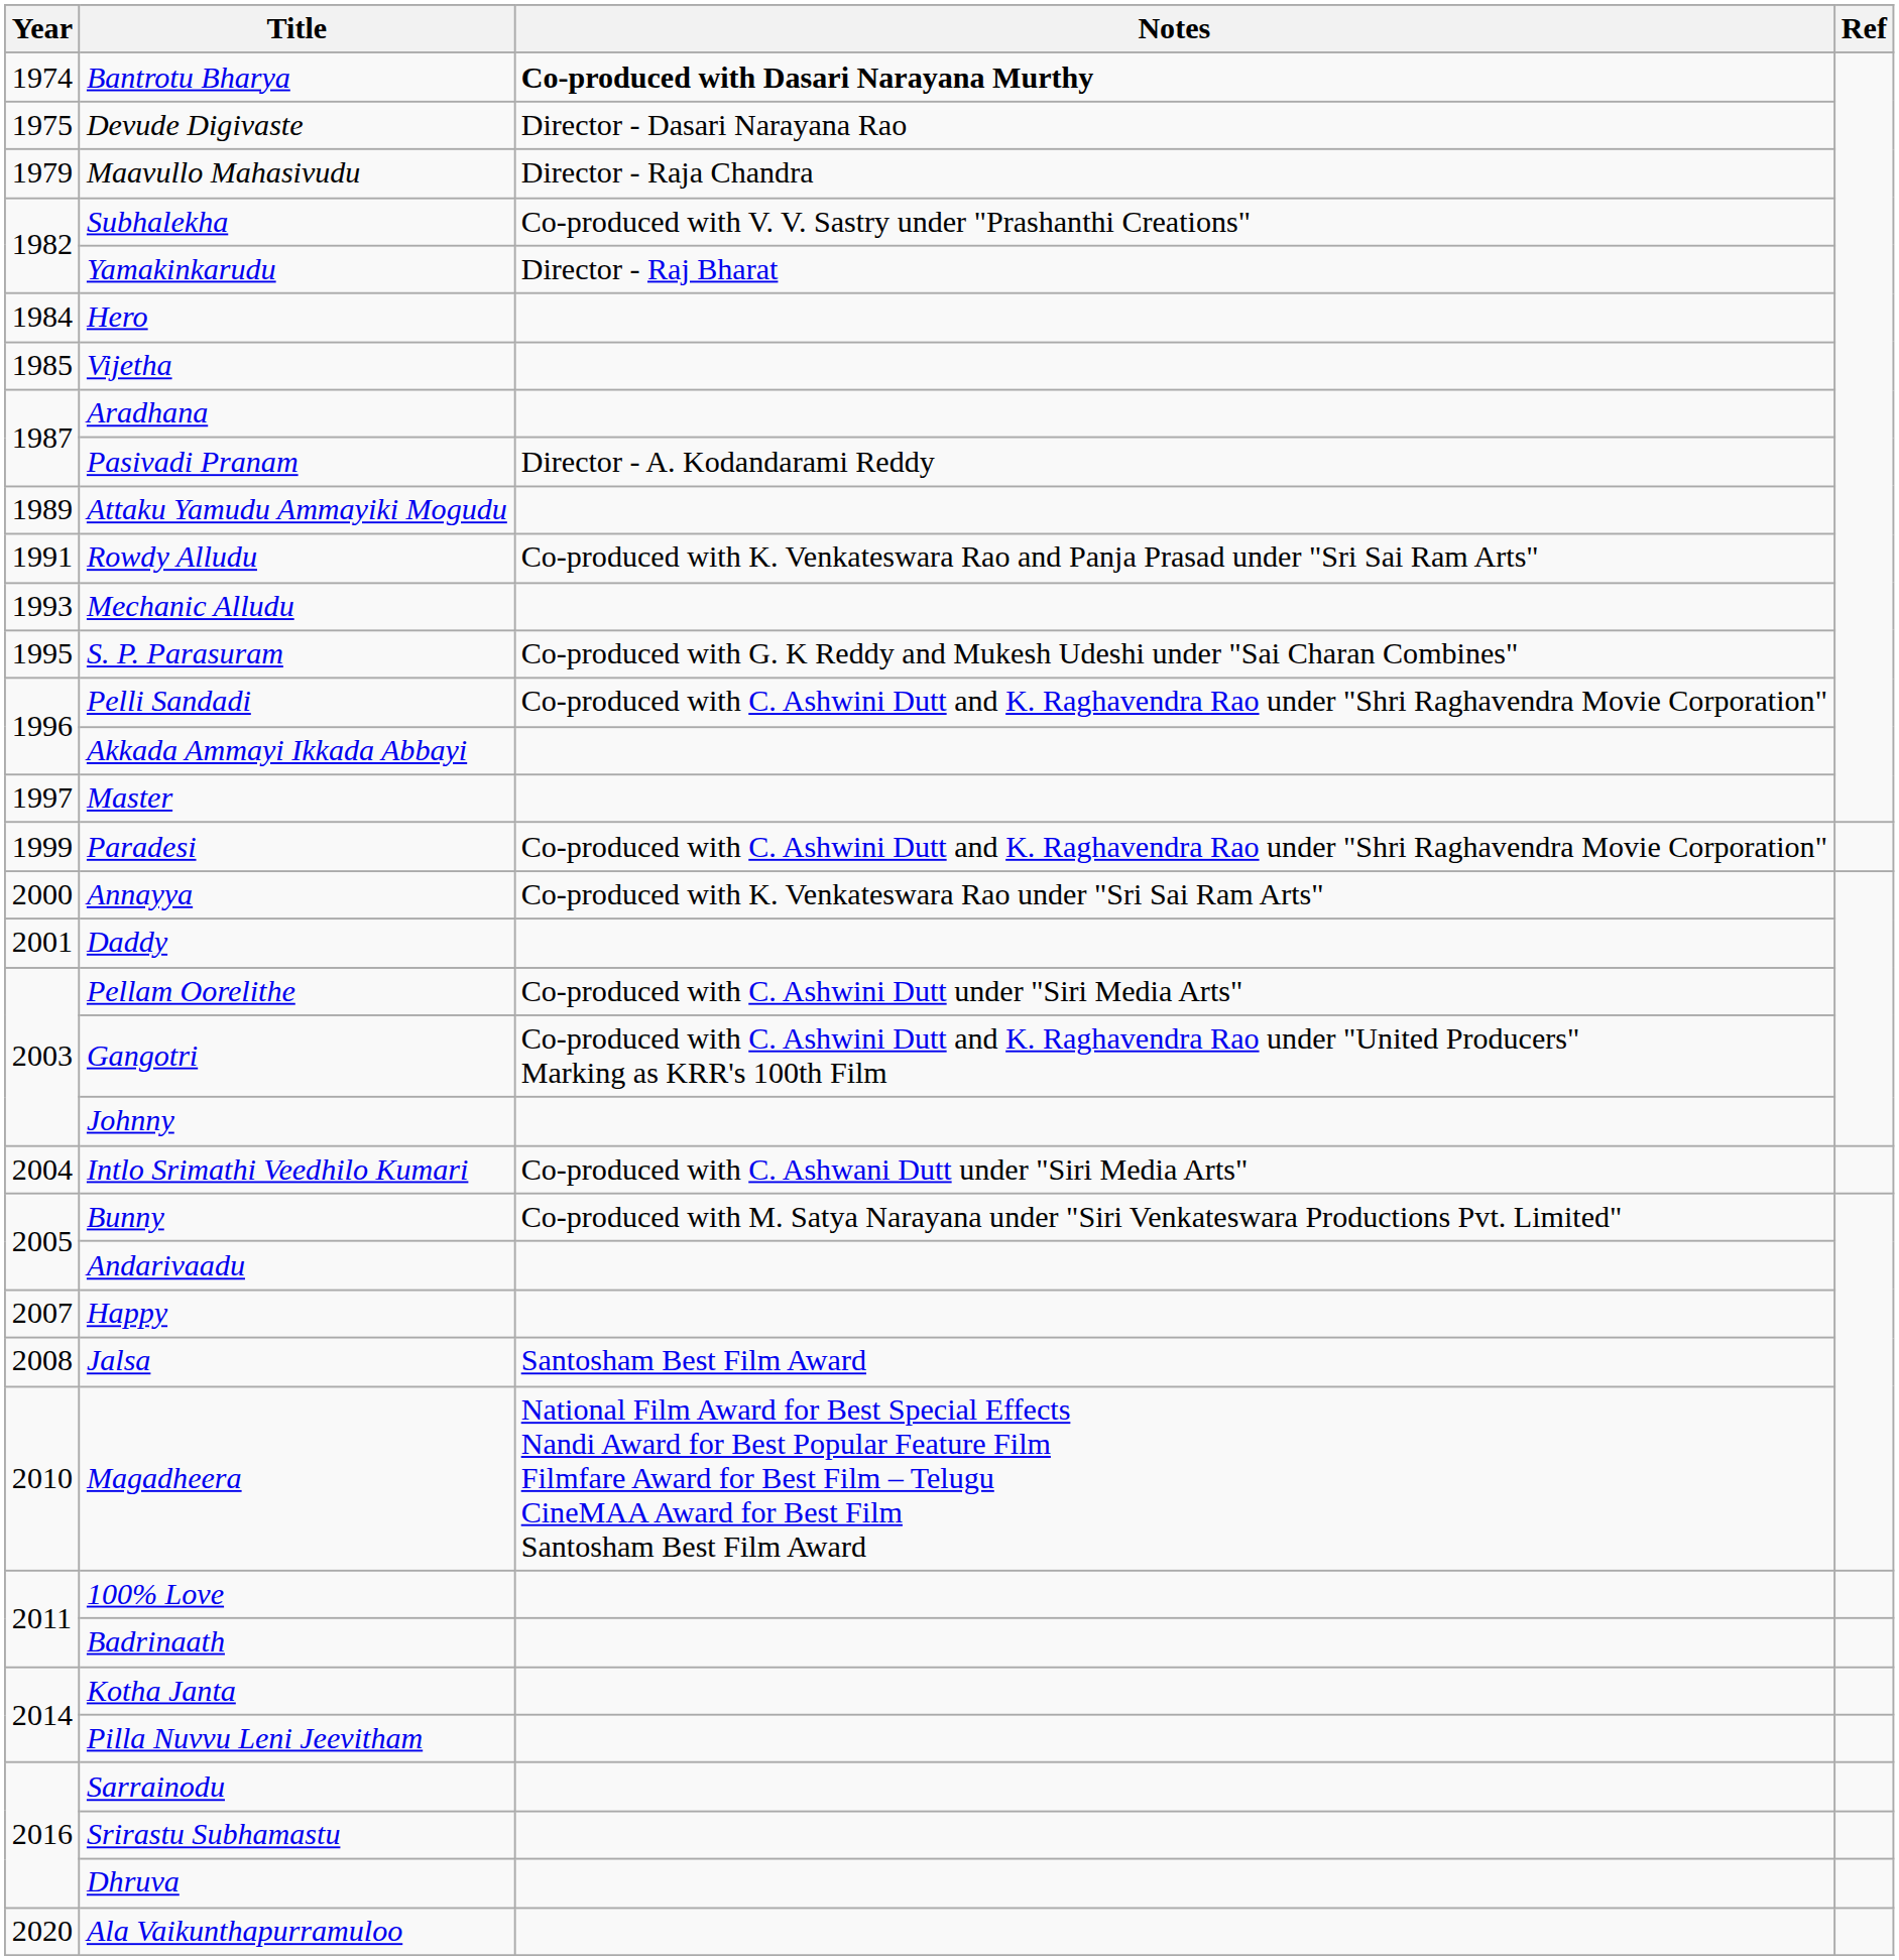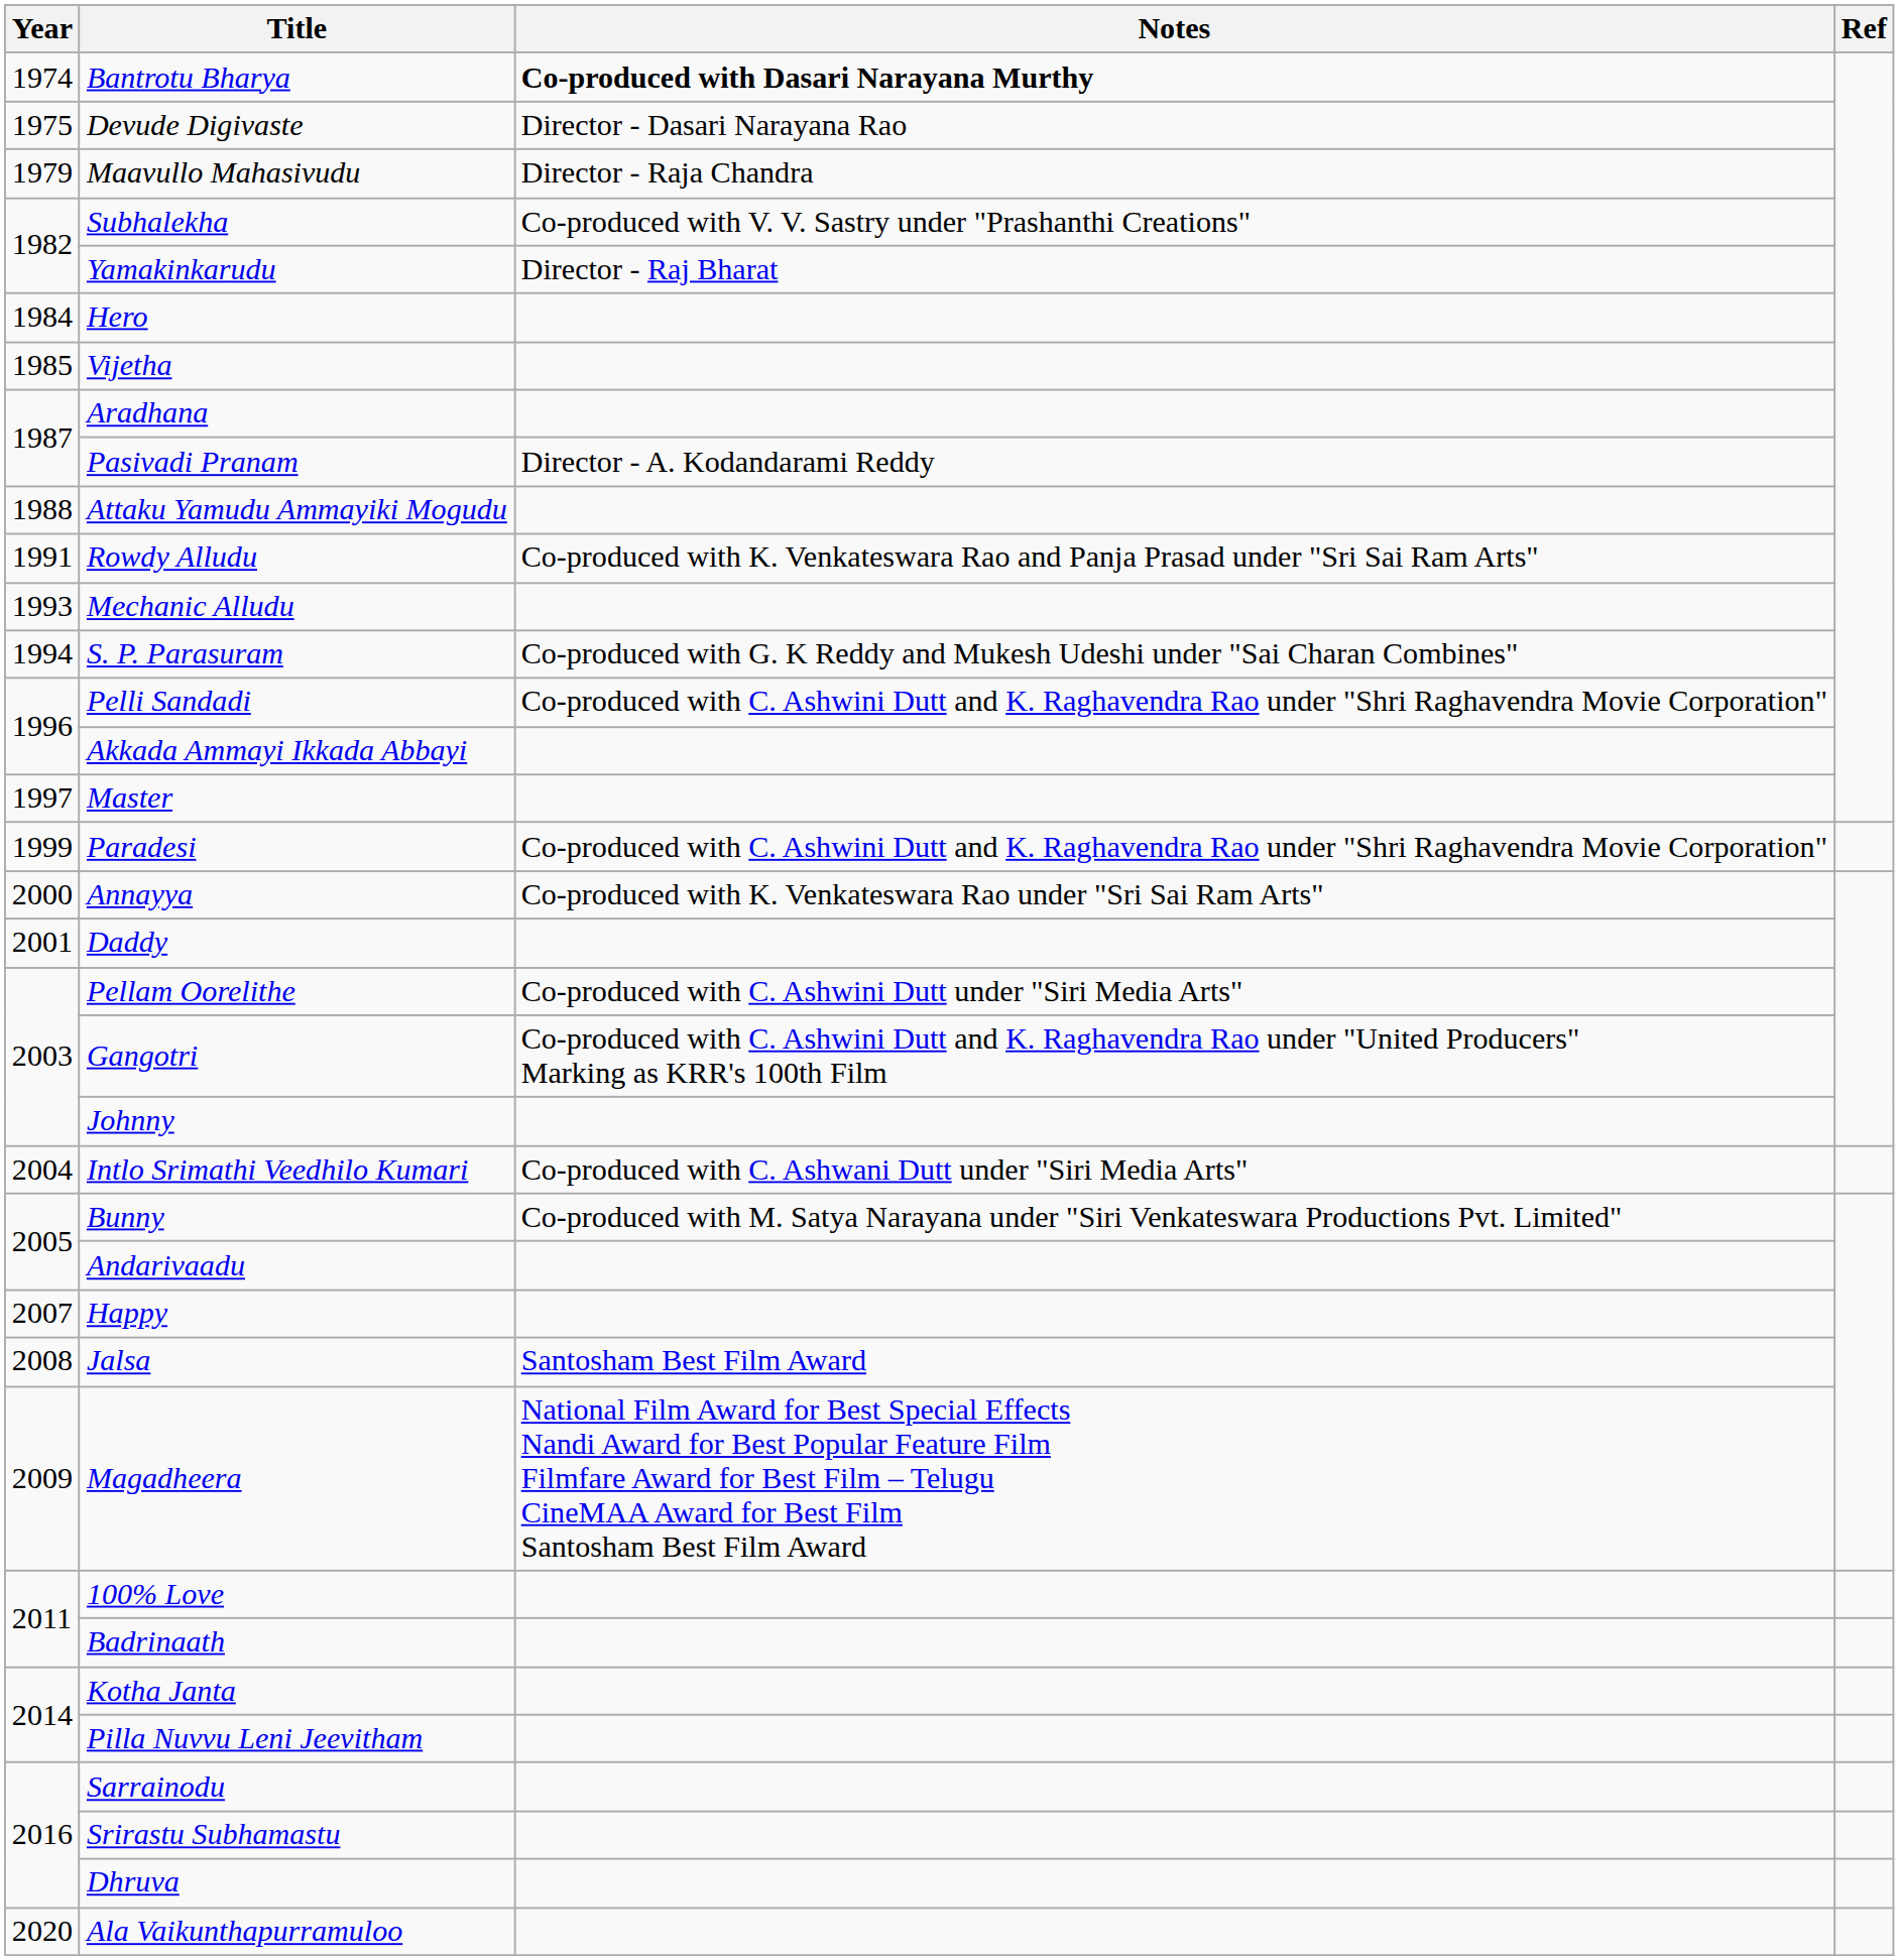 <table class="wikitable sortable">
 <tr>
 <th>Year</th>
 <th>Title</th>
 <th class="unsortable">Notes</th>
 <th>Ref</th>
 </tr>
 <tr>
 <td>1974</td>
 <td><em><a href='#'>Bantrotu Bharya</a></em></td>
 <td><strong>Co-produced with Dasari Narayana Murthy</strong></td>
 <td rowspan="16"></td>
 </tr>
 <tr>
 <td>1975</td>
 <td><em>Devude Digivaste</em></td>
 <td>Director - Dasari Narayana Rao</td>
 </tr>
 <tr>
 <td>1979</td>
 <td><em>Maavullo Mahasivudu</em></td>
 <td>Director - Raja Chandra</td>
 </tr>
 <tr>
 <td rowspan="2">1982</td>
 <td><em><a href='#'>Subhalekha</a></em></td>
 <td>Co-produced with V. V. Sastry under "Prashanthi Creations"</td>
 </tr>
 <tr>
 <td><em><a href='#'>Yamakinkarudu</a></em></td>
 <td>Director -  <a href='#'>Raj Bharat</a></td>
 </tr>
 <tr>
 <td>1984</td>
 <td><em><a href='#'>Hero</a></em></td>
 <td></td>
 </tr>
 <tr>
 <td>1985</td>
 <td><em><a href='#'>Vijetha</a></em></td>
 <td></td>
 </tr>
 <tr>
 <td rowspan="2">1987</td>
 <td><em><a href='#'>Aradhana</a></em></td>
 <td></td>
 </tr>
 <tr>
 <td><em><a href='#'>Pasivadi Pranam</a></em></td>
 <td>Director - A. Kodandarami Reddy</td>
 </tr>
 <tr>
-<td>1989</td>
+<td>1988</td>
 <td><em><a href='#'>Attaku Yamudu Ammayiki Mogudu</a></em></td>
 <td></td>
 </tr>
 <tr>
 <td>1991</td>
 <td><em><a href='#'>Rowdy Alludu</a></em></td>
 <td>Co-produced with K. Venkateswara Rao and Panja Prasad under "Sri Sai Ram Arts"</td>
 </tr>
 <tr>
 <td>1993</td>
 <td><em><a href='#'>Mechanic Alludu</a></em></td>
 <td></td>
 </tr>
 <tr>
-<td>1995</td>
+<td>1994</td>
 <td><em><a href='#'>S. P. Parasuram</a></em></td>
 <td>Co-produced with G. K Reddy and Mukesh Udeshi under "Sai Charan Combines"</td>
 </tr>
 <tr>
 <td rowspan="2">1996</td>
 <td><em><a href='#'>Pelli Sandadi</a></em></td>
 <td>Co-produced with <a href='#'>C. Ashwini Dutt</a> and <a href='#'>K. Raghavendra Rao</a> under "Shri Raghavendra Movie Corporation"</td>
 </tr>
 <tr>
 <td><em><a href='#'>Akkada Ammayi Ikkada Abbayi</a></em></td>
 <td></td>
 </tr>
 <tr>
 <td>1997</td>
 <td><em><a href='#'>Master</a></em></td>
 <td></td>
 </tr>
 <tr>
 <td>1999</td>
 <td><em><a href='#'>Paradesi</a></em></td>
 <td>Co-produced with <a href='#'>C. Ashwini Dutt</a> and <a href='#'>K. Raghavendra Rao</a> under "Shri Raghavendra Movie Corporation"</td>
 <td></td>
 </tr>
 <tr>
 <td>2000</td>
 <td><em><a href='#'>Annayya</a></em></td>
 <td>Co-produced with K. Venkateswara Rao under "Sri Sai Ram Arts"</td>
 <td rowspan="5"></td>
 </tr>
 <tr>
 <td>2001</td>
 <td><em><a href='#'>Daddy</a></em></td>
 <td></td>
 </tr>
 <tr>
 <td rowspan="3">2003</td>
 <td><em><a href='#'>Pellam Oorelithe</a></em></td>
 <td>Co-produced with <a href='#'>C. Ashwini Dutt</a> under "Siri Media Arts"</td>
 </tr>
 <tr>
 <td><em><a href='#'>Gangotri</a></em></td>
 <td>Co-produced with <a href='#'>C. Ashwini Dutt</a> and <a href='#'>K. Raghavendra Rao</a> under "United Producers"<br>Marking as KRR's 100th Film</td>
 </tr>
 <tr>
 <td><em><a href='#'>Johnny</a></em></td>
 <td></td>
 </tr>
 <tr>
 <td>2004</td>
 <td><em><a href='#'>Intlo Srimathi Veedhilo Kumari</a></em></td>
 <td>Co-produced with <a href='#'>C. Ashwani Dutt</a> under "Siri Media Arts"</td>
 <td></td>
 </tr>
 <tr>
 <td rowspan="2">2005</td>
 <td><em><a href='#'>Bunny</a></em></td>
 <td>Co-produced with M. Satya Narayana under "Siri Venkateswara Productions Pvt. Limited"</td>
 <td rowspan="5"></td>
 </tr>
 <tr>
 <td><em><a href='#'>Andarivaadu</a></em></td>
 <td></td>
 </tr>
 <tr>
 <td>2007</td>
 <td><em><a href='#'>Happy</a></em></td>
 <td></td>
 </tr>
 <tr>
 <td>2008</td>
 <td><em><a href='#'>Jalsa</a></em></td>
 <td><a href='#'>Santosham Best Film Award</a></td>
 </tr>
 <tr>
-<td>2010</td>
+<td>2009</td>
 <td><em><a href='#'>Magadheera</a></em></td>
 <td><a href='#'>National Film Award for Best Special Effects</a><br><a href='#'>Nandi Award for Best Popular Feature Film</a><br><a href='#'>Filmfare Award for Best Film – Telugu</a><br><a href='#'>CineMAA Award for Best Film</a><br>Santosham Best Film Award</td>
 </tr>
 <tr>
 <td rowspan="2">2011</td>
 <td><em><a href='#'>100% Love</a></em></td>
 <td></td>
 <td></td>
 </tr>
 <tr>
 <td><em><a href='#'>Badrinaath</a></em></td>
 <td></td>
 <td></td>
 </tr>
 <tr>
 <td rowspan="2">2014</td>
 <td><em><a href='#'>Kotha Janta</a></em></td>
 <td></td>
 <td></td>
 </tr>
 <tr>
 <td><em><a href='#'>Pilla Nuvvu Leni Jeevitham</a></em></td>
 <td></td>
 <td></td>
 </tr>
 <tr>
 <td rowspan="3">2016</td>
 <td><em><a href='#'>Sarrainodu</a></em></td>
 <td></td>
 <td></td>
 </tr>
 <tr>
 <td><em><a href='#'>Srirastu Subhamastu</a></em></td>
 <td></td>
 <td></td>
 </tr>
 <tr>
 <td><em><a href='#'>Dhruva</a></em></td>
 <td></td>
 <td></td>
 </tr>
 <tr>
 <td rowspan="1">2020</td>
 <td><em><a href='#'>Ala Vaikunthapurramuloo</a></em></td>
 <td></td>
 <td></td>
 </tr>
 <tr>
 </tr>
 </table>
